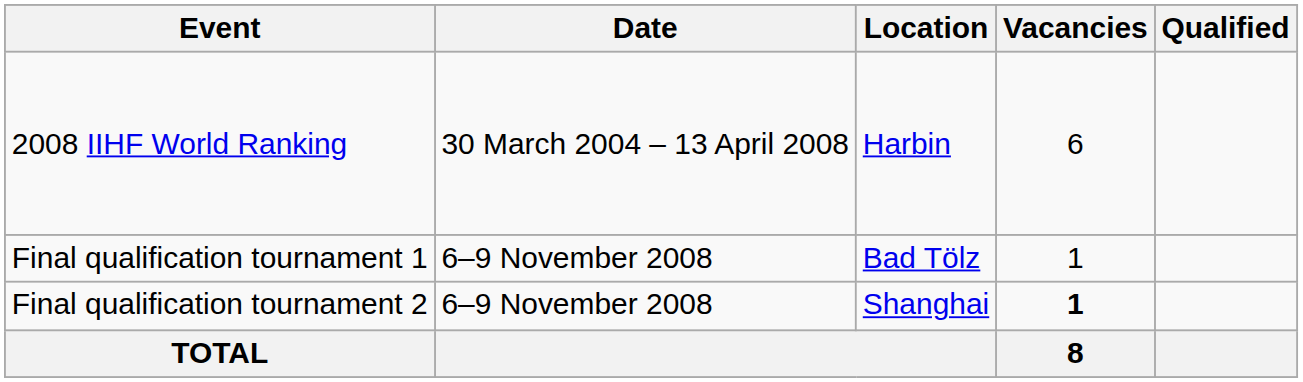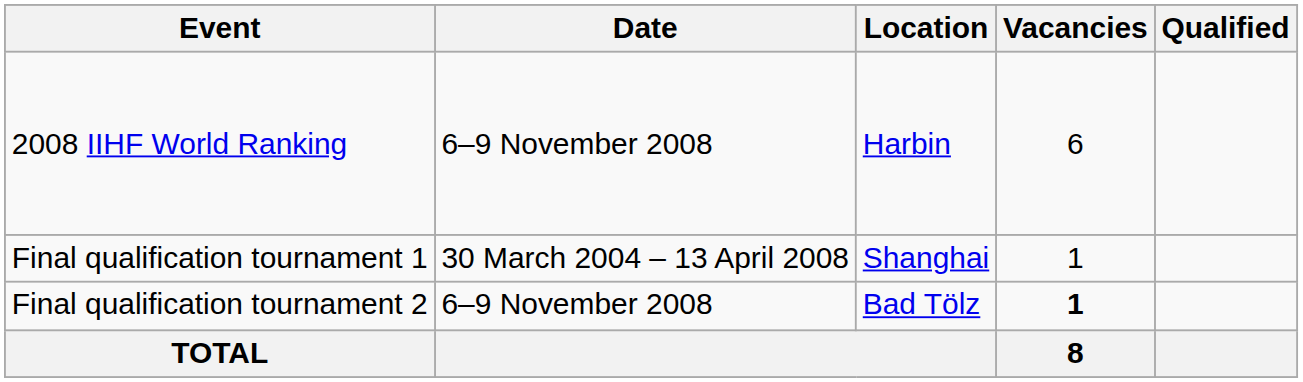 <table class="wikitable">
 <tr>
 <th>Event</th>
 <th>Date</th>
 <th>Location</th>
 <th>Vacancies</th>
 <th>Qualified</th>
 </tr>
 <tr>
 <td>2008 <a href='#'>IIHF World Ranking</a></td>
-<td>30 March 2004 – 13 April 2008</td>
+<td>6–9 November 2008</td>
 <td><a href='#'>Harbin</a></td>
 <td align=center>6</td>
 <td><br><br><br><br><br></td>
 </tr>
 <tr>
 <td>Final qualification tournament 1</td>
-<td>6–9 November 2008</td>
-<td> <a href='#'>Bad Tölz</a></td>
+<td>30 March 2004 – 13 April 2008</td>
+<td> <a href='#'>Shanghai</a></td>
 <td align=center>1</td>
 <td></td>
 </tr>
 <tr>
 <td>Final qualification tournament 2</td>
 <td>6–9 November 2008</td>
-<td> <a href='#'>Shanghai</a></td>
+<td> <a href='#'>Bad Tölz</a></td>
 <td align=center><strong>1</strong></td>
 <td></td>
 </tr>
 <tr>
 <th>TOTAL</th>
 <th colspan="2"></th>
 <th>8</th>
 <th></th>
 </tr>
 </table>
